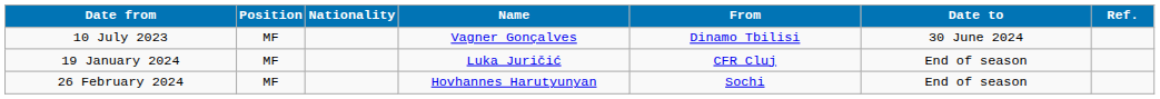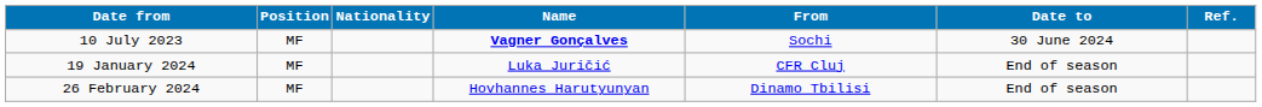 <table class="wikitable" style="text-align:center; font-size:90%; ">
 <tr>
 <th style="background:#0174B5; color:#FFFFFF; width:200px;">Date from</th>
 <th style="background:#0174B5; color:#FFFFFF; width:50px;">Position</th>
 <th style="background:#0174B5; color:#FFFFFF; width:50px;">Nationality</th>
 <th style="background:#0174B5; color:#FFFFFF; width:200px;">Name</th>
 <th style="background:#0174B5; color:#FFFFFF; width:200px;">From</th>
 <th style="background:#0174B5; color:#FFFFFF; width:200px;">Date to</th>
 <th style="background:#0174B5; color:#FFFFFF; width:50px;">Ref.</th>
 </tr>
 <tr>
 <td>10 July 2023</td>
 <td>MF</td>
 <td></td>
-<td><a href='#'>Vagner Gonçalves</a></td>
-<td><a href='#'>Dinamo Tbilisi</a></td>
+<td><strong><a href='#'>Vagner Gonçalves</a></strong></td>
+<td><a href='#'>Sochi</a></td>
 <td>30 June 2024</td>
 <td></td>
 </tr>
 <tr>
 <td>19 January 2024</td>
 <td>MF</td>
 <td></td>
 <td><a href='#'>Luka Juričić</a></td>
 <td><a href='#'>CFR Cluj</a></td>
 <td>End of season</td>
 <td></td>
 </tr>
 <tr>
 <td>26 February 2024</td>
 <td>MF</td>
 <td></td>
 <td><a href='#'>Hovhannes Harutyunyan</a></td>
-<td><a href='#'>Sochi</a></td>
+<td><a href='#'>Dinamo Tbilisi</a></td>
 <td>End of season</td>
 <td></td>
 </tr>
 </table>
